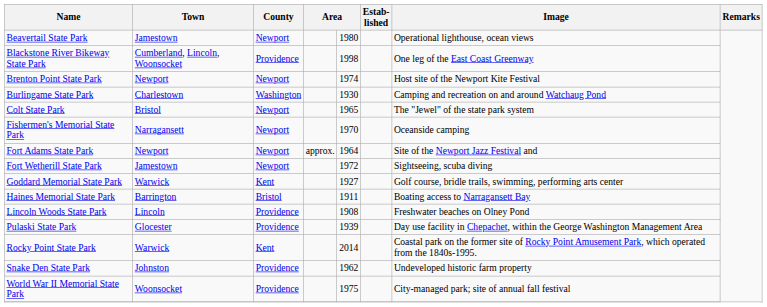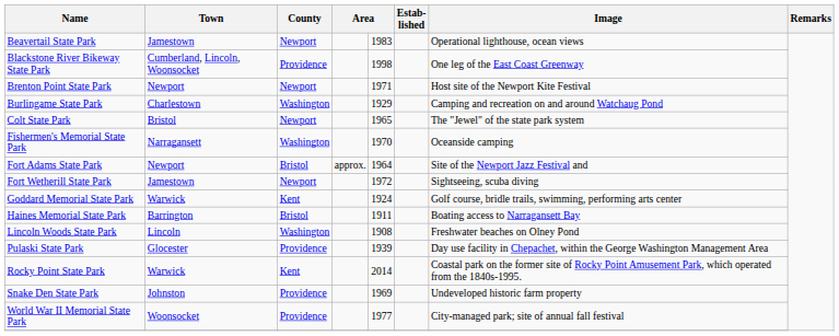 <table class="wikitable sortable" style="width:100%">
 <tr>
 <th>Name</th>
 <th>Town</th>
 <th>County</th>
 <th colspan=2>Area</th>
 <th>Estab-<br>lished</th>
 <th class="unsortable">Image</th>
 <th class="unsortable">Remarks</th>
 </tr>
 <tr>
 <td><a href='#'>Beavertail State Park</a></td>
 <td><a href='#'>Jamestown</a></td>
 <td><a href='#'>Newport</a></td>
 <td></td>
-<td style="text-align:center;">1980</td>
+<td style="text-align:center;">1983</td>
 <td></td>
 <td>Operational lighthouse, ocean views</td>
 </tr>
 <tr>
 <td><a href='#'>Blackstone River Bikeway State Park</a></td>
 <td><a href='#'>Cumberland</a>, <a href='#'>Lincoln</a>, <a href='#'>Woonsocket</a></td>
 <td><a href='#'>Providence</a></td>
 <td></td>
 <td style="text-align:center;">1998</td>
 <td></td>
 <td>One leg of the <a href='#'>East Coast Greenway</a></td>
 </tr>
 <tr>
 <td><a href='#'>Brenton Point State Park</a></td>
 <td><a href='#'>Newport</a></td>
 <td><a href='#'>Newport</a></td>
 <td></td>
-<td style="text-align:center;">1974</td>
+<td style="text-align:center;">1971</td>
 <td></td>
 <td>Host site of the Newport Kite Festival</td>
 </tr>
 <tr>
 <td><a href='#'>Burlingame State Park</a></td>
 <td><a href='#'>Charlestown</a></td>
 <td><a href='#'>Washington</a></td>
 <td></td>
-<td style="text-align:center;">1930</td>
+<td style="text-align:center;">1929</td>
 <td></td>
 <td>Camping and recreation on and around <a href='#'>Watchaug Pond</a></td>
 </tr>
 <tr>
 <td><a href='#'>Colt State Park</a></td>
 <td><a href='#'>Bristol</a></td>
 <td><a href='#'>Newport</a></td>
 <td></td>
 <td style="text-align:center;">1965</td>
 <td></td>
 <td>The "Jewel" of the state park system</td>
 </tr>
 <tr>
 <td><a href='#'>Fishermen's Memorial State Park</a></td>
 <td><a href='#'>Narragansett</a></td>
-<td><a href='#'>Newport</a></td>
+<td><a href='#'>Washington</a></td>
 <td></td>
 <td style="text-align:center;">1970</td>
 <td></td>
 <td>Oceanside camping</td>
 </tr>
 <tr>
 <td><a href='#'>Fort Adams State Park</a></td>
 <td><a href='#'>Newport</a></td>
-<td><a href='#'>Newport</a></td>
+<td><a href='#'>Bristol</a></td>
 <td>approx. </td>
 <td style="text-align:center;">1964</td>
 <td></td>
 <td>Site of the <a href='#'>Newport Jazz Festival</a> and</td>
 </tr>
 <tr>
 <td><a href='#'>Fort Wetherill State Park</a></td>
 <td><a href='#'>Jamestown</a></td>
 <td><a href='#'>Newport</a></td>
 <td></td>
 <td style="text-align:center;">1972</td>
 <td></td>
 <td>Sightseeing, scuba diving</td>
 </tr>
 <tr>
 <td><a href='#'>Goddard Memorial State Park</a></td>
 <td><a href='#'>Warwick</a></td>
 <td><a href='#'>Kent</a></td>
 <td></td>
-<td style="text-align:center;">1927</td>
+<td style="text-align:center;">1924</td>
 <td></td>
 <td>Golf course, bridle trails, swimming, performing arts center</td>
 </tr>
 <tr>
 <td><a href='#'>Haines Memorial State Park</a></td>
 <td><a href='#'>Barrington</a></td>
 <td><a href='#'>Bristol</a></td>
 <td></td>
 <td style="text-align:center;">1911</td>
 <td></td>
 <td>Boating access to <a href='#'>Narragansett Bay</a></td>
 </tr>
 <tr>
 <td><a href='#'>Lincoln Woods State Park</a></td>
 <td><a href='#'>Lincoln</a></td>
-<td><a href='#'>Providence</a></td>
+<td><a href='#'>Washington</a></td>
 <td></td>
 <td style="text-align:center;">1908</td>
 <td></td>
 <td>Freshwater beaches on Olney Pond</td>
 </tr>
 <tr>
 <td><a href='#'>Pulaski State Park</a></td>
 <td><a href='#'>Glocester</a></td>
 <td><a href='#'>Providence</a></td>
 <td></td>
 <td style="text-align:center;">1939</td>
 <td></td>
 <td>Day use facility in <a href='#'>Chepachet</a>, within the George Washington Management Area</td>
 </tr>
 <tr>
 <td><a href='#'>Rocky Point State Park</a></td>
 <td><a href='#'>Warwick</a></td>
 <td><a href='#'>Kent</a></td>
 <td></td>
 <td style="text-align:center;">2014</td>
 <td></td>
 <td>Coastal park on the former site of <a href='#'>Rocky Point Amusement Park</a>, which operated from the 1840s-1995.</td>
 </tr>
 <tr>
 <td><a href='#'>Snake Den State Park</a></td>
 <td><a href='#'>Johnston</a></td>
 <td><a href='#'>Providence</a></td>
 <td></td>
-<td style="text-align:center;">1962</td>
+<td style="text-align:center;">1969</td>
 <td></td>
 <td>Undeveloped historic farm property</td>
 </tr>
 <tr>
 <td><a href='#'>World War II Memorial State Park</a></td>
 <td><a href='#'>Woonsocket</a></td>
 <td><a href='#'>Providence</a></td>
 <td></td>
-<td style="text-align:center;">1975</td>
+<td style="text-align:center;">1977</td>
 <td></td>
 <td>City-managed park; site of annual fall festival</td>
 </tr>
 <tr>
 </tr>
 </table>
